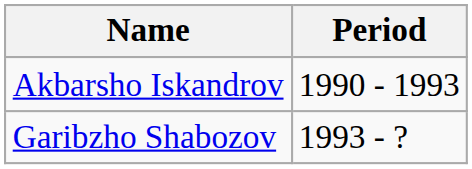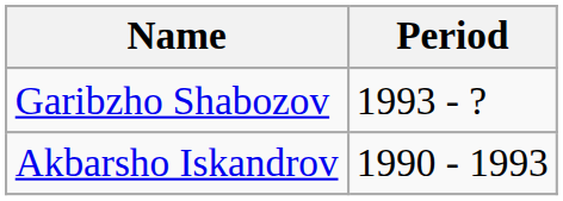 <table class="wikitable">
 <tr>
 <th>Name</th>
 <th>Period</th>
 </tr>
 <tr>
+<td><a href='#'>Garibzho Shabozov</a></td>
+<td>1993 - ?</td>
+</tr>
+<tr>
 <td><a href='#'>Akbarsho Iskandrov</a></td>
 <td>1990 - 1993</td>
 </tr>
-<tr>
-<td><a href='#'>Garibzho Shabozov</a></td>
-<td>1993 - ?</td>
-</tr>
 </table>
